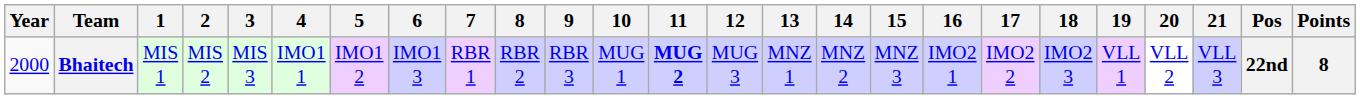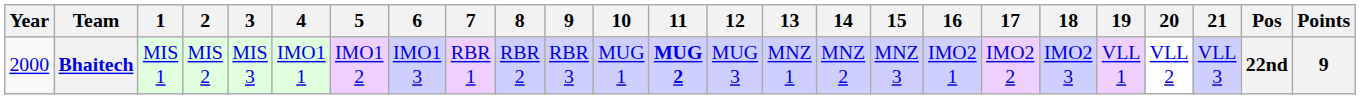 <table class="wikitable" style="text-align:center; font-size:85%">
 <tr>
 <th>Year</th>
 <th>Team</th>
 <th>1</th>
 <th>2</th>
 <th>3</th>
 <th>4</th>
 <th>5</th>
 <th>6</th>
 <th>7</th>
 <th>8</th>
 <th>9</th>
 <th>10</th>
 <th>11</th>
 <th>12</th>
 <th>13</th>
 <th>14</th>
 <th>15</th>
 <th>16</th>
 <th>17</th>
 <th>18</th>
 <th>19</th>
 <th>20</th>
 <th>21</th>
 <th>Pos</th>
 <th>Points</th>
 </tr>
 <tr>
 <td><a href='#'>2000</a></td>
 <th nowrap><a href='#'>Bhaitech</a></th>
 <td style="background:#DFFFDF;"><a href='#'>MIS<br>1</a><br></td>
 <td style="background:#DFFFDF;"><a href='#'>MIS<br>2</a><br></td>
 <td style="background:#DFFFDF;"><a href='#'>MIS<br>3</a><br></td>
 <td style="background:#DFFFDF;"><a href='#'>IMO1<br>1</a><br></td>
 <td style="background:#EFCFFF;"><a href='#'>IMO1<br>2</a><br></td>
 <td style="background:#CFCFFF;"><a href='#'>IMO1<br>3</a><br></td>
 <td style="background:#EFCFFF;"><a href='#'>RBR<br>1</a><br></td>
 <td style="background:#CFCFFF;"><a href='#'>RBR<br>2</a><br></td>
 <td style="background:#CFCFFF;"><a href='#'>RBR<br>3</a><br></td>
 <td style="background:#CFCFFF;"><a href='#'>MUG<br>1</a><br></td>
 <td style="background:#CFCFFF;"><strong><a href='#'>MUG<br>2</a><br></strong></td>
 <td style="background:#CFCFFF;"><a href='#'>MUG<br>3</a><br></td>
 <td style="background:#CFCFFF;"><a href='#'>MNZ<br>1</a><br></td>
 <td style="background:#CFCFFF;"><a href='#'>MNZ<br>2</a><br></td>
 <td style="background:#CFCFFF;"><a href='#'>MNZ<br>3</a><br></td>
 <td style="background:#CFCFFF;"><a href='#'>IMO2<br>1</a><br></td>
 <td style="background:#EFCFFF;"><a href='#'>IMO2<br>2</a><br></td>
 <td style="background:#CFCFFF;"><a href='#'>IMO2<br>3</a><br></td>
 <td style="background:#EFCFFF;"><a href='#'>VLL<br>1</a><br></td>
 <td style="background:#FFFFFF;"><a href='#'>VLL<br>2</a><br></td>
 <td style="background:#CFCFFF;"><a href='#'>VLL<br>3</a><br></td>
 <th>22nd</th>
-<th>8</th>
+<th>9</th>
 </tr>
 </table>
